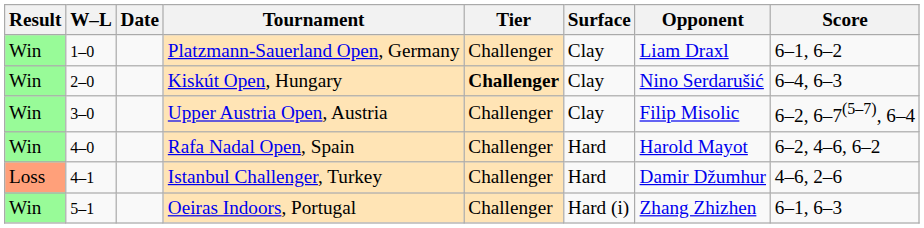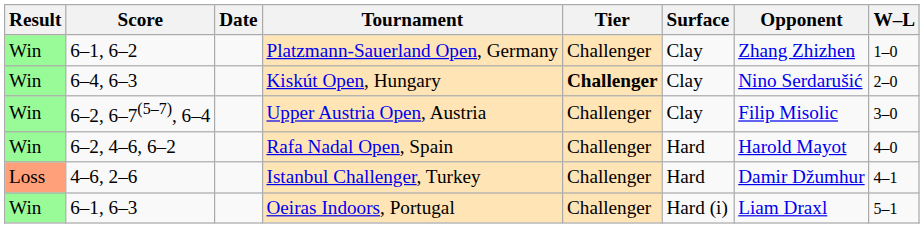 <table class="sortable wikitable">
 <tr>
 <th>Result</th>
-<th class="unsortable">W–L</th>
+<th class="unsortable">Score</th>
 <th>Date</th>
 <th>Tournament</th>
 <th>Tier</th>
 <th>Surface</th>
 <th>Opponent</th>
-<th class="unsortable">Score</th>
+<th class="unsortable">W–L</th>
 </tr>
 <tr>
 <td bgcolor=98fb98>Win</td>
-<td><small>1–0</small></td>
+<td>6–1, 6–2</td>
 <td><a href='#'></a></td>
 <td style="background:moccasin;"><a href='#'>Platzmann-Sauerland Open</a>, Germany</td>
 <td style="background:moccasin;">Challenger</td>
 <td>Clay</td>
-<td> <a href='#'>Liam Draxl</a></td>
-<td>6–1, 6–2</td>
+<td> <a href='#'>Zhang Zhizhen</a></td>
+<td><small>1–0</small></td>
 </tr>
 <tr>
 <td bgcolor=98fb98>Win</td>
-<td><small>2–0</small></td>
+<td>6–4, 6–3</td>
 <td><a href='#'></a></td>
 <td style="background:moccasin;"><a href='#'>Kiskút Open</a>, Hungary</td>
 <td style="background:moccasin;"><strong>Challenger</strong></td>
 <td>Clay</td>
 <td> <a href='#'>Nino Serdarušić</a></td>
-<td>6–4, 6–3</td>
+<td><small>2–0</small></td>
 </tr>
 <tr>
 <td bgcolor=98fb98>Win</td>
-<td><small>3–0</small></td>
+<td>6–2, 6–7<sup>(5–7)</sup>, 6–4</td>
 <td><a href='#'></a></td>
 <td style="background:moccasin;"><a href='#'>Upper Austria Open</a>, Austria</td>
 <td style="background:moccasin;">Challenger</td>
 <td>Clay</td>
 <td> <a href='#'>Filip Misolic</a></td>
-<td>6–2, 6–7<sup>(5–7)</sup>, 6–4</td>
+<td><small>3–0</small></td>
 </tr>
 <tr>
 <td bgcolor=98fb98>Win</td>
-<td><small>4–0</small></td>
+<td>6–2, 4–6, 6–2</td>
 <td><a href='#'></a></td>
 <td style="background:moccasin;"><a href='#'>Rafa Nadal Open</a>, Spain</td>
 <td style="background:moccasin;">Challenger</td>
 <td>Hard</td>
 <td> <a href='#'>Harold Mayot</a></td>
-<td>6–2, 4–6, 6–2</td>
+<td><small>4–0</small></td>
 </tr>
 <tr>
 <td bgcolor=ffa07a>Loss</td>
-<td><small>4–1</small></td>
+<td>4–6, 2–6</td>
 <td><a href='#'></a></td>
 <td style="background:moccasin;"><a href='#'>Istanbul Challenger</a>, Turkey</td>
 <td style="background:moccasin;">Challenger</td>
 <td>Hard</td>
 <td> <a href='#'>Damir Džumhur</a></td>
-<td>4–6, 2–6</td>
+<td><small>4–1</small></td>
 </tr>
 <tr>
 <td bgcolor=98fb98>Win</td>
-<td><small>5–1</small></td>
+<td>6–1, 6–3</td>
 <td><a href='#'></a></td>
 <td style="background:moccasin;"><a href='#'>Oeiras Indoors</a>, Portugal</td>
 <td style="background:moccasin;">Challenger</td>
 <td>Hard (i)</td>
-<td> <a href='#'>Zhang Zhizhen</a></td>
-<td>6–1, 6–3</td>
+<td> <a href='#'>Liam Draxl</a></td>
+<td><small>5–1</small></td>
 </tr>
 </table>
